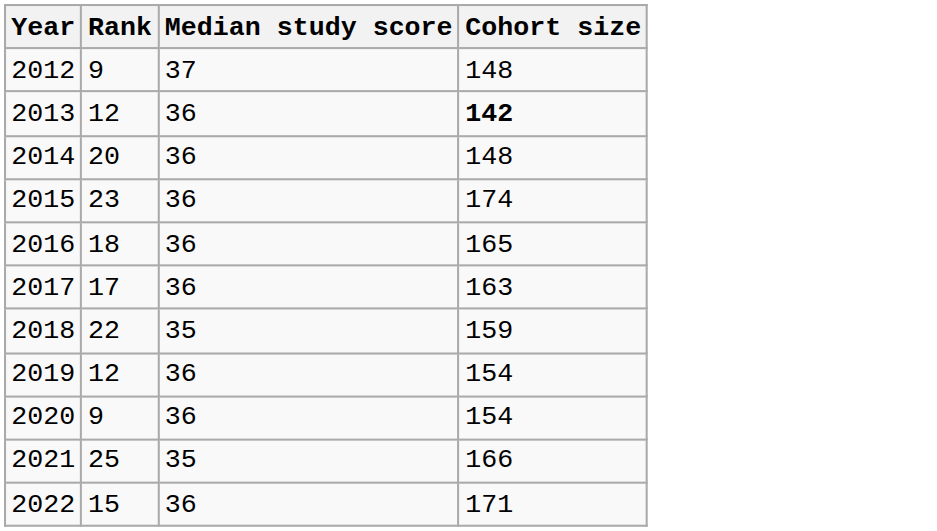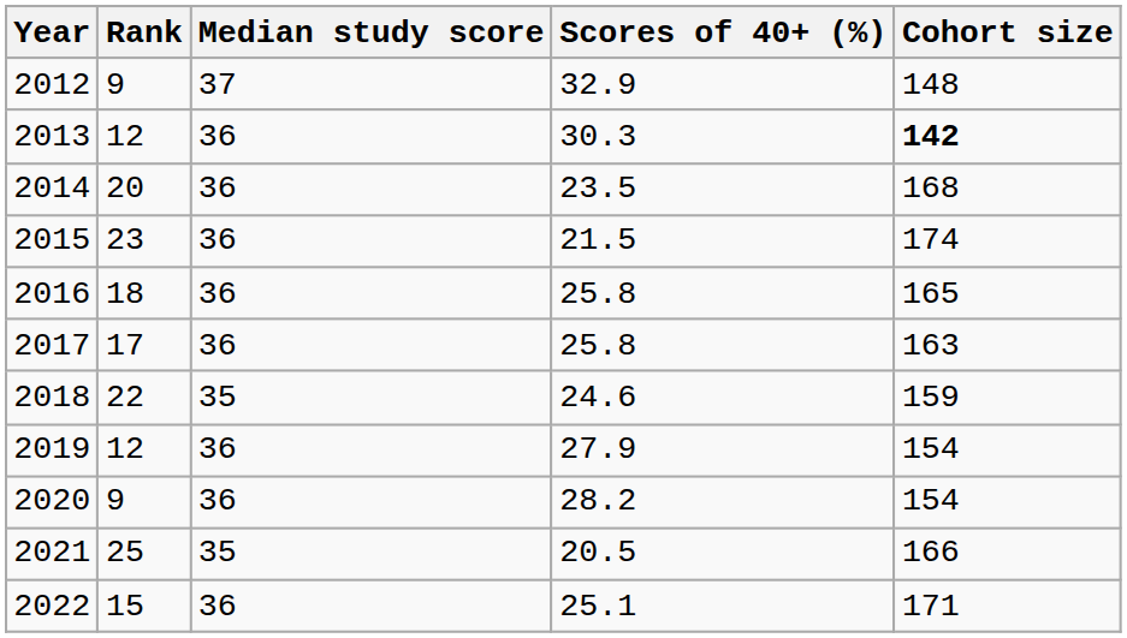 <table class="wikitable">
 <tr>
 <th>Year</th>
 <th>Rank</th>
 <th>Median study score</th>
+<th>Scores of 40+ (%)</th>
 <th>Cohort size</th>
 </tr>
 <tr>
 <td>2012</td>
 <td>9</td>
 <td>37</td>
+<td>32.9</td>
 <td>148</td>
 </tr>
 <tr>
 <td>2013</td>
 <td>12</td>
 <td>36</td>
+<td>30.3</td>
 <td><strong>142</strong></td>
 </tr>
 <tr>
 <td>2014</td>
 <td>20</td>
 <td>36</td>
-<td>148</td>
+<td>23.5</td>
+<td>168</td>
 </tr>
 <tr>
 <td>2015</td>
 <td>23</td>
 <td>36</td>
+<td>21.5</td>
 <td>174</td>
 </tr>
 <tr>
 <td>2016</td>
 <td>18</td>
 <td>36</td>
+<td>25.8</td>
 <td>165</td>
 </tr>
 <tr>
 <td>2017</td>
 <td>17</td>
 <td>36</td>
+<td>25.8</td>
 <td>163</td>
 </tr>
 <tr>
 <td>2018</td>
 <td>22</td>
 <td>35</td>
+<td>24.6</td>
 <td>159</td>
 </tr>
 <tr>
 <td>2019</td>
 <td>12</td>
 <td>36</td>
+<td>27.9</td>
 <td>154</td>
 </tr>
 <tr>
 <td>2020</td>
 <td>9</td>
 <td>36</td>
+<td>28.2</td>
 <td>154</td>
 </tr>
 <tr>
 <td>2021</td>
 <td>25</td>
 <td>35</td>
+<td>20.5</td>
 <td>166</td>
 </tr>
 <tr>
 <td>2022</td>
 <td>15</td>
 <td>36</td>
+<td>25.1</td>
 <td>171</td>
 </tr>
 </table>
